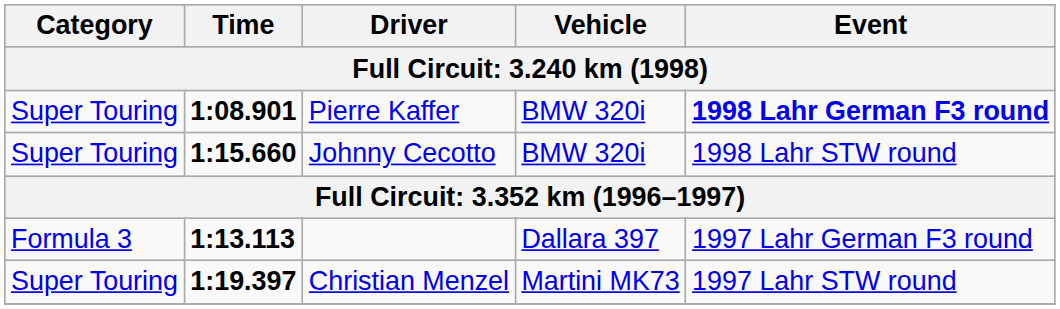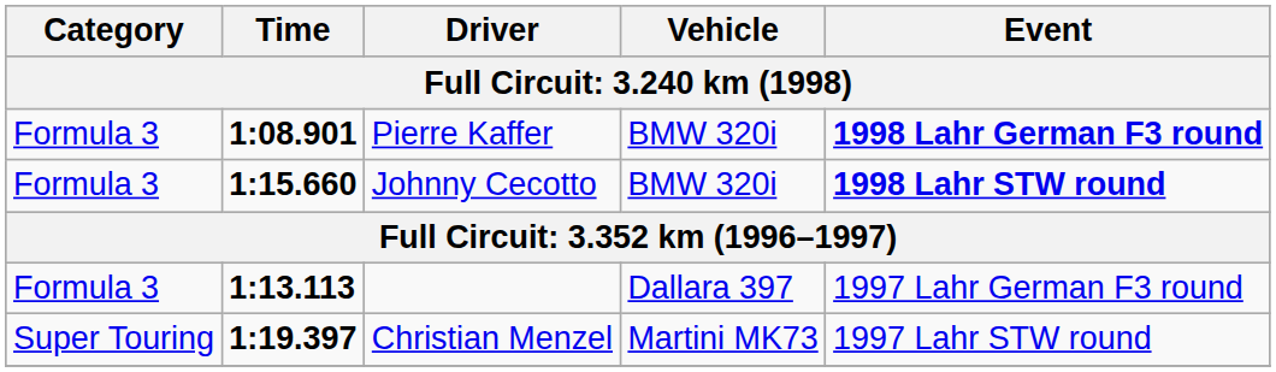 <table class="wikitable">
 <tr>
 <th>Category</th>
 <th>Time</th>
 <th>Driver</th>
 <th>Vehicle</th>
 <th>Event</th>
 </tr>
 <tr>
 <th colspan=5>Full Circuit: 3.240 km (1998)</th>
 </tr>
 <tr>
-<td><a href='#'>Super Touring</a></td>
+<td><a href='#'>Formula 3</a></td>
 <td><strong>1:08.901</strong></td>
 <td><a href='#'>Pierre Kaffer</a></td>
 <td><a href='#'>BMW 320i</a></td>
 <td><strong><a href='#'>1998 Lahr German F3 round</a></strong></td>
 </tr>
 <tr>
-<td><a href='#'>Super Touring</a></td>
+<td><a href='#'>Formula 3</a></td>
 <td><strong>1:15.660</strong></td>
 <td><a href='#'>Johnny Cecotto</a></td>
 <td><a href='#'>BMW 320i</a></td>
-<td><a href='#'>1998 Lahr STW round</a></td>
+<td><strong><a href='#'>1998 Lahr STW round</a></strong></td>
 </tr>
 <tr>
 <th colspan=5>Full Circuit: 3.352 km (1996–1997)</th>
 </tr>
 <tr>
 <td><a href='#'>Formula 3</a></td>
 <td><strong>1:13.113</strong></td>
 <td></td>
 <td><a href='#'>Dallara 397</a></td>
 <td><a href='#'>1997 Lahr German F3 round</a></td>
 </tr>
 <tr>
 <td><a href='#'>Super Touring</a></td>
 <td><strong>1:19.397</strong></td>
 <td><a href='#'>Christian Menzel</a></td>
 <td><a href='#'>Martini MK73</a></td>
 <td><a href='#'>1997 Lahr STW round</a></td>
 </tr>
 <tr>
 </tr>
 </table>
